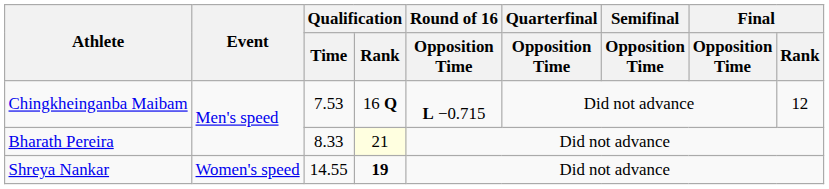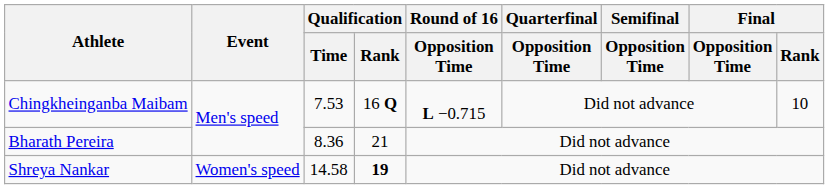 <table class="wikitable" style="text-align:center; font-size:90%">
 <tr>
 <th rowspan="2">Athlete</th>
 <th rowspan="2">Event</th>
 <th colspan="2">Qualification</th>
 <th>Round of 16</th>
 <th>Quarterfinal</th>
 <th>Semifinal</th>
 <th colspan="2">Final</th>
 </tr>
 <tr>
 <th>Time</th>
 <th>Rank</th>
 <th>Opposition<br>Time</th>
 <th>Opposition<br>Time</th>
 <th>Opposition<br>Time</th>
 <th>Opposition<br>Time</th>
 <th>Rank</th>
 </tr>
 <tr>
 <td align=left><a href='#'>Chingkheinganba Maibam</a></td>
 <td align=left rowspan="2"><a href='#'>Men's speed</a></td>
 <td>7.53</td>
 <td>16 <strong>Q</strong></td>
 <td><br><strong>L</strong> −0.715</td>
 <td colspan="3">Did not advance</td>
-<td>12</td>
+<td>10</td>
 </tr>
 <tr>
 <td align=left><a href='#'>Bharath Pereira</a></td>
-<td>8.33</td>
-<td style="background: lightyellow;">21</td>
+<td>8.36</td>
+<td>21</td>
 <td colspan="5">Did not advance</td>
 </tr>
 <tr>
 <td align=left><a href='#'>Shreya Nankar</a></td>
 <td align=left><a href='#'>Women's speed</a></td>
-<td>14.55</td>
+<td>14.58</td>
 <td><strong>19</strong></td>
 <td colspan="5">Did not advance</td>
 </tr>
 </table>
